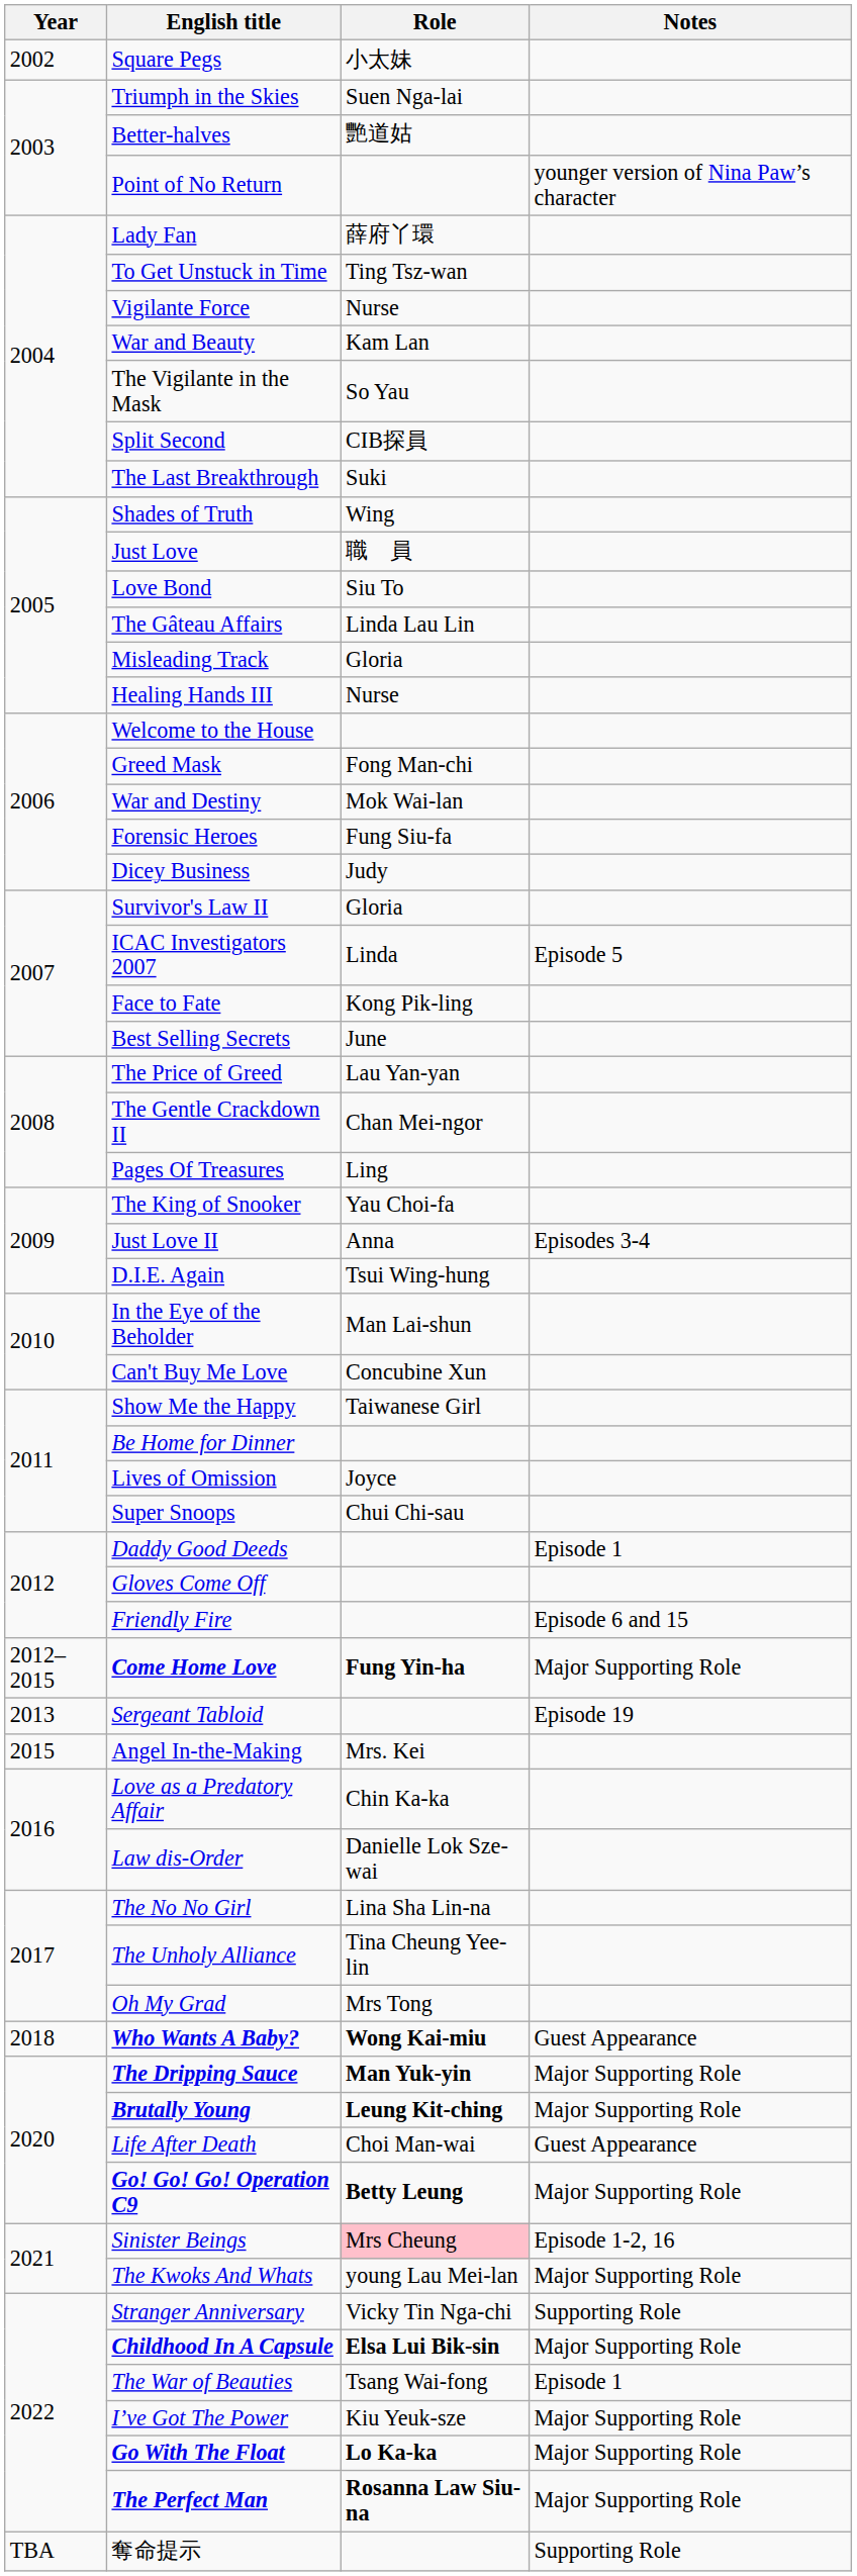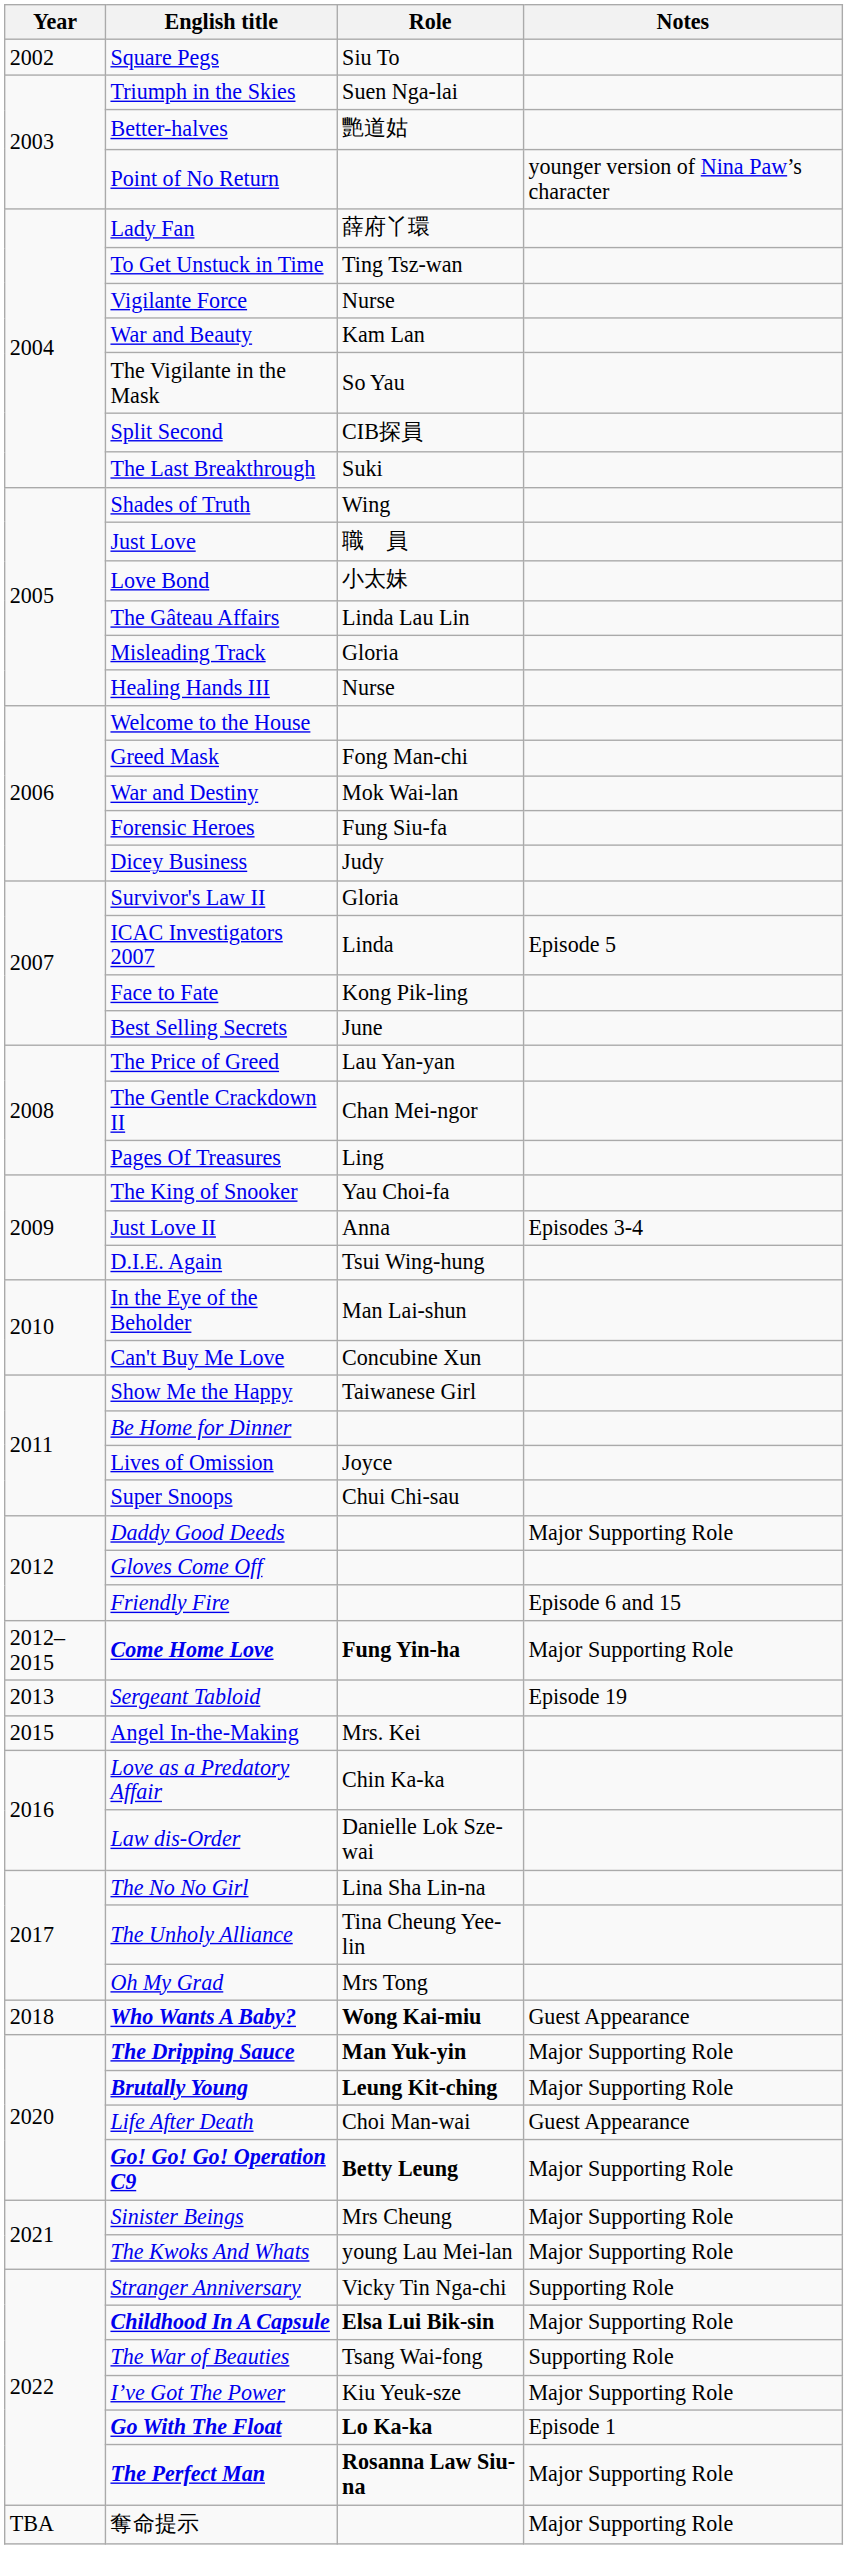 <table class="wikitable">
 <tr>
 <th>Year</th>
 <th>English title</th>
 <th>Role</th>
 <th>Notes</th>
 </tr>
 <tr>
 <td>2002</td>
 <td><a href='#'>Square Pegs</a></td>
-<td>小太妹</td>
+<td>Siu To</td>
 <td></td>
 </tr>
 <tr>
 <td rowspan="3">2003</td>
 <td><a href='#'>Triumph in the Skies</a></td>
 <td>Suen Nga-lai</td>
 <td></td>
 </tr>
 <tr>
 <td><a href='#'>Better-halves</a></td>
 <td>艷道姑</td>
 <td></td>
 </tr>
 <tr>
 <td><a href='#'>Point of No Return</a></td>
 <td></td>
 <td>younger version of <a href='#'>Nina Paw</a>’s character</td>
 </tr>
 <tr>
 <td rowspan="7">2004</td>
 <td><a href='#'>Lady Fan</a></td>
 <td>薛府丫環</td>
 <td></td>
 </tr>
 <tr>
 <td><a href='#'>To Get Unstuck in Time</a></td>
 <td>Ting Tsz-wan</td>
 <td></td>
 </tr>
 <tr>
 <td><a href='#'>Vigilante Force</a></td>
 <td>Nurse</td>
 <td></td>
 </tr>
 <tr>
 <td><a href='#'>War and Beauty</a></td>
 <td>Kam Lan</td>
 <td></td>
 </tr>
 <tr>
 <td>The Vigilante in the Mask</td>
 <td>So Yau</td>
 <td></td>
 </tr>
 <tr>
 <td><a href='#'>Split Second</a></td>
 <td>CIB探員</td>
 <td></td>
 </tr>
 <tr>
 <td><a href='#'>The Last Breakthrough</a></td>
 <td>Suki</td>
 <td></td>
 </tr>
 <tr>
 <td rowspan="6">2005</td>
 <td><a href='#'>Shades of Truth</a></td>
 <td>Wing</td>
 <td></td>
 </tr>
 <tr>
 <td><a href='#'>Just Love</a></td>
 <td>職　員</td>
 <td></td>
 </tr>
 <tr>
 <td><a href='#'>Love Bond</a></td>
-<td>Siu To</td>
+<td>小太妹</td>
 <td></td>
 </tr>
 <tr>
 <td><a href='#'>The Gâteau Affairs</a></td>
 <td>Linda Lau Lin</td>
 <td></td>
 </tr>
 <tr>
 <td><a href='#'>Misleading Track</a></td>
 <td>Gloria</td>
 <td></td>
 </tr>
 <tr>
 <td><a href='#'>Healing Hands III</a></td>
 <td>Nurse</td>
 <td></td>
 </tr>
 <tr>
 <td rowspan="5">2006</td>
 <td><a href='#'>Welcome to the House</a></td>
 <td></td>
 <td></td>
 </tr>
 <tr>
 <td><a href='#'>Greed Mask</a></td>
 <td>Fong Man-chi</td>
 <td></td>
 </tr>
 <tr>
 <td><a href='#'>War and Destiny</a></td>
 <td>Mok Wai-lan</td>
 <td></td>
 </tr>
 <tr>
 <td><a href='#'>Forensic Heroes</a></td>
 <td>Fung Siu-fa</td>
 <td></td>
 </tr>
 <tr>
 <td><a href='#'>Dicey Business</a></td>
 <td>Judy</td>
 <td></td>
 </tr>
 <tr>
 <td rowspan="4">2007</td>
 <td><a href='#'>Survivor's Law II</a></td>
 <td>Gloria</td>
 <td></td>
 </tr>
 <tr>
 <td><a href='#'>ICAC Investigators 2007</a></td>
 <td>Linda</td>
 <td>Episode 5</td>
 </tr>
 <tr>
 <td><a href='#'>Face to Fate</a></td>
 <td>Kong Pik-ling</td>
 <td></td>
 </tr>
 <tr>
 <td><a href='#'>Best Selling Secrets</a></td>
 <td>June</td>
 <td></td>
 </tr>
 <tr>
 <td rowspan="3">2008</td>
 <td><a href='#'>The Price of Greed</a></td>
 <td>Lau Yan-yan</td>
 <td></td>
 </tr>
 <tr>
 <td><a href='#'>The Gentle Crackdown II</a></td>
 <td>Chan Mei-ngor</td>
 <td></td>
 </tr>
 <tr>
 <td><a href='#'>Pages Of Treasures</a></td>
 <td>Ling</td>
 <td></td>
 </tr>
 <tr>
 <td rowspan="3">2009</td>
 <td><a href='#'>The King of Snooker</a></td>
 <td>Yau Choi-fa</td>
 <td></td>
 </tr>
 <tr>
 <td><a href='#'>Just Love II</a></td>
 <td>Anna</td>
 <td>Episodes 3-4</td>
 </tr>
 <tr>
 <td><a href='#'>D.I.E. Again</a></td>
 <td>Tsui Wing-hung</td>
 <td></td>
 </tr>
 <tr>
 <td rowspan="2">2010</td>
 <td><a href='#'>In the Eye of the Beholder</a></td>
 <td>Man Lai-shun</td>
 <td></td>
 </tr>
 <tr>
 <td><a href='#'>Can't Buy Me Love</a></td>
 <td>Concubine Xun</td>
 <td></td>
 </tr>
 <tr>
 <td rowspan="4">2011</td>
 <td><a href='#'>Show Me the Happy</a></td>
 <td>Taiwanese Girl</td>
 <td></td>
 </tr>
 <tr>
 <td><em><a href='#'>Be Home for Dinner</a></em></td>
 <td></td>
 <td></td>
 </tr>
 <tr>
 <td><a href='#'>Lives of Omission</a></td>
 <td>Joyce</td>
 <td></td>
 </tr>
 <tr>
 <td><a href='#'>Super Snoops</a></td>
 <td>Chui Chi-sau</td>
 <td></td>
 </tr>
 <tr>
 <td rowspan=3>2012</td>
 <td><em><a href='#'>Daddy Good Deeds</a></em></td>
 <td></td>
-<td>Episode 1</td>
+<td>Major Supporting Role</td>
 </tr>
 <tr>
 <td><em><a href='#'>Gloves Come Off</a></em></td>
 <td></td>
 <td></td>
 </tr>
 <tr>
 <td><em><a href='#'>Friendly Fire</a></em></td>
 <td></td>
 <td>Episode 6 and 15</td>
 </tr>
 <tr>
 <td>2012–2015</td>
 <td><strong><em><a href='#'>Come Home Love</a></em></strong></td>
 <td><strong> Fung Yin-ha </strong></td>
 <td>Major Supporting Role</td>
 </tr>
 <tr>
 <td>2013</td>
 <td><em><a href='#'>Sergeant Tabloid</a></em></td>
 <td></td>
 <td>Episode 19</td>
 </tr>
 <tr>
 <td>2015</td>
 <td><a href='#'>Angel In-the-Making</a></td>
 <td>Mrs. Kei</td>
 <td></td>
 </tr>
 <tr>
 <td rowspan="2">2016</td>
 <td><em><a href='#'>Love as a Predatory Affair</a></em></td>
 <td>Chin Ka-ka</td>
 <td></td>
 </tr>
 <tr>
 <td><em><a href='#'>Law dis-Order</a></em></td>
 <td>Danielle Lok Sze-wai</td>
 <td></td>
 </tr>
 <tr>
 <td rowspan="3">2017</td>
 <td><em><a href='#'>The No No Girl</a></em></td>
 <td>Lina Sha Lin-na</td>
 <td></td>
 </tr>
 <tr>
 <td><em><a href='#'>The Unholy Alliance</a></em></td>
 <td>Tina Cheung Yee-lin</td>
 <td></td>
 </tr>
 <tr>
 <td><em><a href='#'>Oh My Grad</a></em></td>
 <td>Mrs Tong</td>
 <td></td>
 </tr>
 <tr>
 <td>2018</td>
 <td><strong><em><a href='#'>Who Wants A Baby?</a></em></strong></td>
 <td><strong> Wong Kai-miu </strong></td>
 <td>Guest Appearance</td>
 </tr>
 <tr>
 <td rowspan="4">2020</td>
 <td><strong><em><a href='#'>The Dripping Sauce</a></em></strong></td>
 <td><strong> Man Yuk-yin </strong></td>
 <td>Major Supporting Role</td>
 </tr>
 <tr>
 <td><strong><em><a href='#'>Brutally Young</a></em></strong></td>
 <td><strong> Leung Kit-ching </strong></td>
 <td>Major Supporting Role</td>
 </tr>
 <tr>
 <td><em><a href='#'>Life After Death</a></em></td>
 <td>Choi Man-wai</td>
 <td>Guest Appearance</td>
 </tr>
 <tr>
 <td><strong><em><a href='#'>Go! Go! Go! Operation C9</a></em></strong></td>
 <td><strong> Betty Leung </strong></td>
 <td>Major Supporting Role</td>
 </tr>
 <tr>
 <td rowspan="2">2021</td>
 <td><em><a href='#'>Sinister Beings</a></em></td>
-<td style="background: pink;">Mrs Cheung</td>
-<td>Episode 1-2, 16</td>
+<td>Mrs Cheung</td>
+<td>Major Supporting Role</td>
 </tr>
 <tr>
 <td><em><a href='#'>The Kwoks And Whats</a></em></td>
 <td>young Lau Mei-lan</td>
 <td>Major Supporting Role</td>
 </tr>
 <tr>
 <td rowspan="6">2022</td>
 <td><em><a href='#'>Stranger Anniversary</a></em></td>
 <td>Vicky Tin Nga-chi</td>
 <td>Supporting Role</td>
 </tr>
 <tr>
 <td><strong><em><a href='#'>Childhood In A Capsule</a></em></strong></td>
 <td><strong> Elsa Lui Bik-sin </strong></td>
 <td>Major Supporting Role</td>
 </tr>
 <tr>
 <td><em><a href='#'>The War of Beauties</a></em></td>
 <td>Tsang Wai-fong</td>
-<td>Episode 1</td>
+<td>Supporting Role</td>
 </tr>
 <tr>
 <td><em><a href='#'>I’ve Got The Power</a></em></td>
 <td>Kiu Yeuk-sze</td>
 <td>Major Supporting Role</td>
 </tr>
 <tr>
 <td><strong><em><a href='#'>Go With The Float</a></em></strong></td>
 <td><strong> Lo Ka-ka </strong></td>
-<td>Major Supporting Role</td>
+<td>Episode 1</td>
 </tr>
 <tr>
 <td><strong><em><a href='#'>The Perfect Man</a></em></strong></td>
 <td><strong> Rosanna Law Siu-na </strong></td>
 <td>Major Supporting Role</td>
 </tr>
 <tr>
 <td>TBA</td>
 <td>奪命提示</td>
 <td></td>
-<td>Supporting Role</td>
+<td>Major Supporting Role</td>
 </tr>
 </table>
